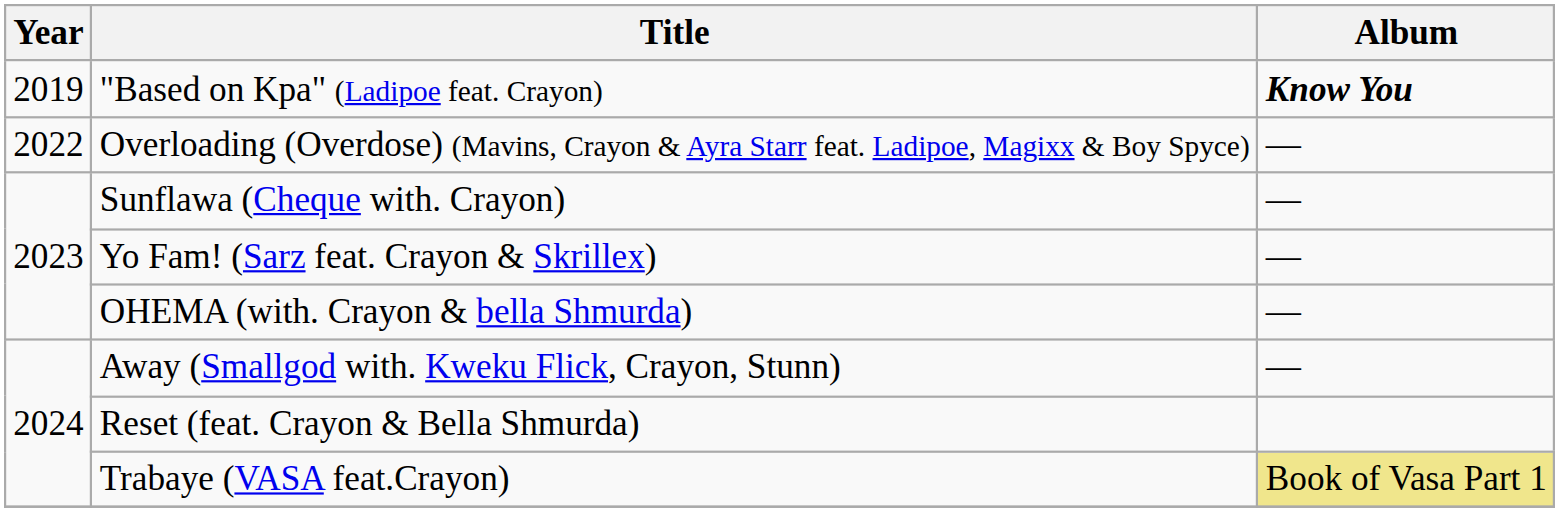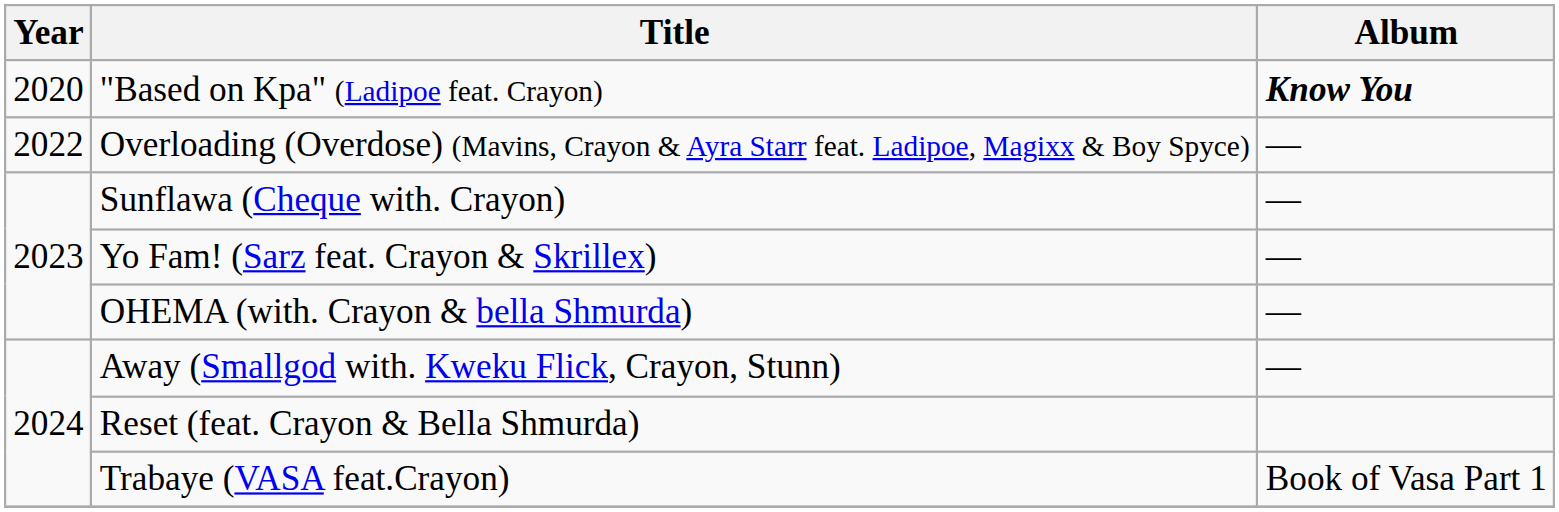 <table class="wikitable">
 <tr>
 <th>Year</th>
 <th>Title</th>
 <th>Album</th>
 </tr>
 <tr>
-<td>2019</td>
+<td>2020</td>
 <td>"Based on Kpa" <small>(<a href='#'>Ladipoe</a> feat. Crayon)</small></td>
 <td><strong><em>Know You</em></strong></td>
 </tr>
 <tr>
 <td>2022</td>
 <td>Overloading (Overdose) <small>(Mavins, Crayon & <a href='#'>Ayra Starr</a> feat. <a href='#'>Ladipoe</a>, <a href='#'>Magixx</a> & Boy Spyce)</small></td>
 <td>—</td>
 </tr>
 <tr>
 <td rowspan="3">2023</td>
 <td>Sunflawa (<a href='#'>Cheque</a> with. Crayon)</td>
 <td>—</td>
 </tr>
 <tr>
 <td>Yo Fam! (<a href='#'>Sarz</a> feat. Crayon & <a href='#'>Skrillex</a>)</td>
 <td>—</td>
 </tr>
 <tr>
 <td>OHEMA (with. Crayon & <a href='#'>bella Shmurda</a>)</td>
 <td>—</td>
 </tr>
 <tr>
 <td rowspan="3">2024</td>
 <td>Away (<a href='#'>Smallgod</a> with. <a href='#'>Kweku Flick</a>, Crayon, Stunn)</td>
 <td>—</td>
 </tr>
 <tr>
 <td>Reset (feat. Crayon & Bella Shmurda)</td>
 </tr>
 <tr>
 <td>Trabaye (<a href='#'>VASA</a> feat.Crayon)</td>
-<td style="background: khaki;">Book of Vasa Part 1</td>
+<td>Book of Vasa Part 1</td>
 </tr>
 <tr>
 </tr>
 </table>
